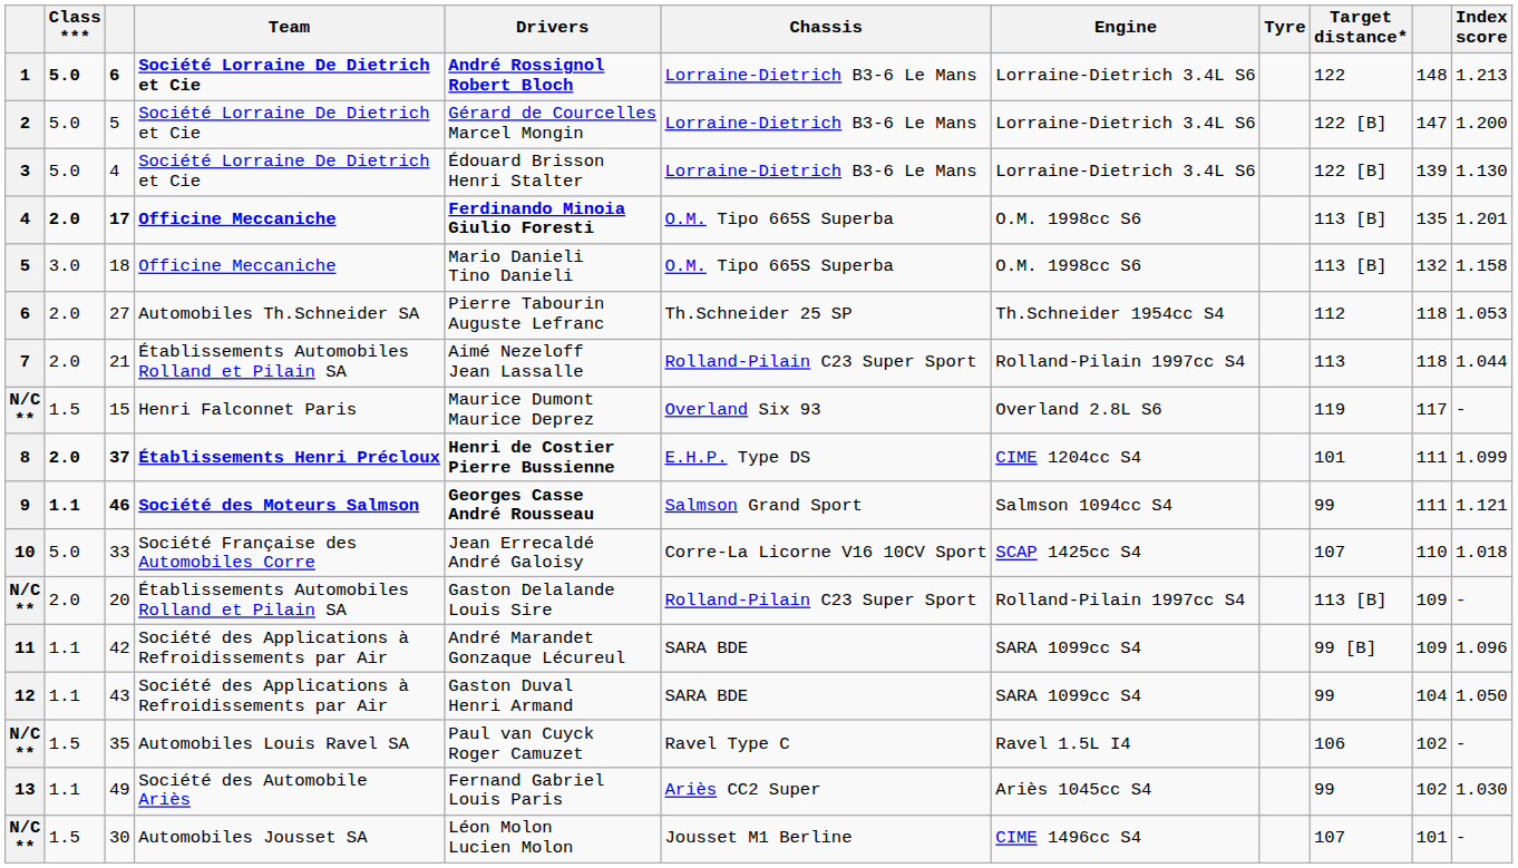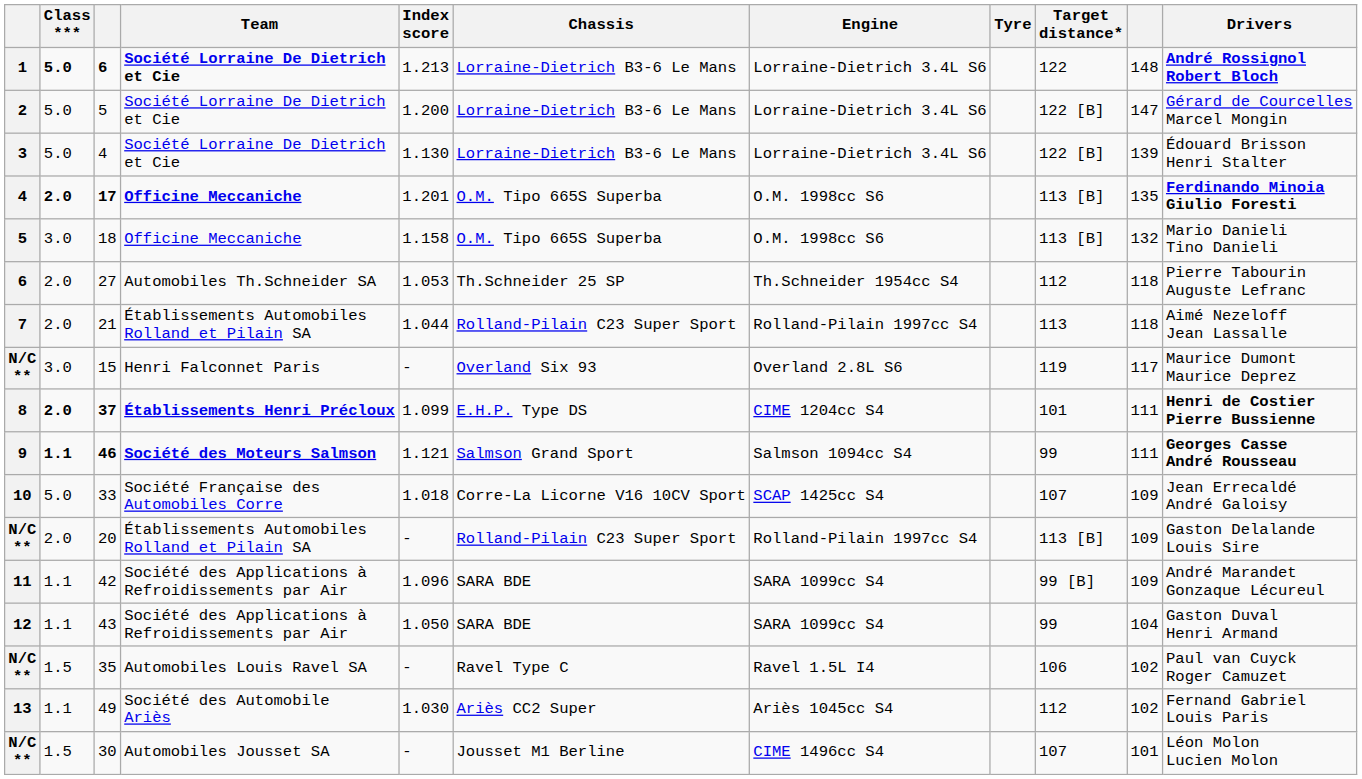 <table class="wikitable" style="font-size: 95%;">
 <tr>
 <th></th>
 <th>Class<br>***</th>
 <th></th>
 <th>Team</th>
-<th>Drivers</th>
+<th>Index<br>score</th>
 <th>Chassis</th>
 <th>Engine</th>
 <th>Tyre</th>
 <th>Target<br>distance*</th>
 <th></th>
-<th>Index<br>score</th>
+<th>Drivers</th>
 </tr>
 <tr>
 <th><strong>1</strong></th>
 <td><strong>5.0</strong></td>
 <td><strong>6</strong></td>
 <td><strong> <a href='#'>Société Lorraine De Dietrich</a><br> et Cie</strong></td>
-<td><strong> <a href='#'>André Rossignol</a><br> <a href='#'>Robert Bloch</a></strong></td>
+<td>1.213</td>
 <td><a href='#'>Lorraine-Dietrich</a> B3-6 Le Mans</td>
 <td>Lorraine-Dietrich 3.4L S6</td>
 <td></td>
 <td>122</td>
 <td>148</td>
-<td>1.213</td>
+<td><strong> <a href='#'>André Rossignol</a><br> <a href='#'>Robert Bloch</a></strong></td>
 </tr>
 <tr>
 <th>2</th>
 <td>5.0</td>
 <td>5</td>
 <td> <a href='#'>Société Lorraine De Dietrich</a><br> et Cie</td>
-<td> <a href='#'>Gérard de Courcelles</a><br> Marcel Mongin</td>
+<td>1.200</td>
 <td><a href='#'>Lorraine-Dietrich</a> B3-6 Le Mans</td>
 <td>Lorraine-Dietrich 3.4L S6</td>
 <td></td>
 <td>122 [B]</td>
 <td>147</td>
-<td>1.200</td>
+<td> <a href='#'>Gérard de Courcelles</a><br> Marcel Mongin</td>
 </tr>
 <tr>
 <th>3</th>
 <td>5.0</td>
 <td>4</td>
 <td> <a href='#'>Société Lorraine De Dietrich</a><br> et Cie</td>
-<td> Édouard Brisson<br> Henri Stalter</td>
+<td>1.130</td>
 <td><a href='#'>Lorraine-Dietrich</a> B3-6 Le Mans</td>
 <td>Lorraine-Dietrich 3.4L S6</td>
 <td></td>
 <td>122 [B]</td>
 <td>139</td>
-<td>1.130</td>
+<td> Édouard Brisson<br> Henri Stalter</td>
 </tr>
 <tr>
 <th><strong>4</strong></th>
 <td><strong>2.0</strong></td>
 <td><strong>17</strong></td>
 <td><strong> <a href='#'>Officine Meccaniche</a></strong></td>
-<td><strong> <a href='#'>Ferdinando Minoia</a><br> Giulio Foresti</strong></td>
+<td>1.201</td>
 <td><a href='#'>O.M.</a> Tipo 665S Superba</td>
 <td>O.M. 1998cc S6</td>
 <td></td>
 <td>113 [B]</td>
 <td>135</td>
-<td>1.201</td>
+<td><strong> <a href='#'>Ferdinando Minoia</a><br> Giulio Foresti</strong></td>
 </tr>
 <tr>
 <th>5</th>
 <td>3.0</td>
 <td>18</td>
 <td> <a href='#'>Officine Meccaniche</a></td>
-<td> Mario Danieli<br> Tino Danieli</td>
+<td>1.158</td>
 <td><a href='#'>O.M.</a> Tipo 665S Superba</td>
 <td>O.M. 1998cc S6</td>
 <td></td>
 <td>113 [B]</td>
 <td>132</td>
-<td>1.158</td>
+<td> Mario Danieli<br> Tino Danieli</td>
 </tr>
 <tr>
 <th>6</th>
 <td>2.0</td>
 <td>27</td>
 <td> Automobiles Th.Schneider SA</td>
-<td> Pierre Tabourin<br> Auguste Lefranc</td>
+<td>1.053</td>
 <td>Th.Schneider 25 SP</td>
 <td>Th.Schneider 1954cc S4</td>
 <td></td>
 <td>112</td>
 <td>118</td>
-<td>1.053</td>
+<td> Pierre Tabourin<br> Auguste Lefranc</td>
 </tr>
 <tr>
 <th>7</th>
 <td>2.0</td>
 <td>21</td>
 <td> Établissements Automobiles<br><a href='#'>Rolland et Pilain</a> SA</td>
-<td> Aimé Nezeloff<br> Jean Lassalle</td>
+<td>1.044</td>
 <td><a href='#'>Rolland-Pilain</a> C23 Super Sport</td>
 <td>Rolland-Pilain 1997cc S4</td>
 <td></td>
 <td>113</td>
 <td>118</td>
-<td>1.044</td>
+<td> Aimé Nezeloff<br> Jean Lassalle</td>
 </tr>
 <tr>
 <th>N/C<br>**</th>
-<td>1.5</td>
+<td>3.0</td>
 <td>15</td>
 <td> Henri Falconnet Paris</td>
-<td> Maurice Dumont<br> Maurice Deprez</td>
+<td>-</td>
 <td><a href='#'>Overland</a> Six 93</td>
 <td>Overland 2.8L S6</td>
 <td></td>
 <td>119</td>
 <td>117</td>
-<td>-</td>
+<td> Maurice Dumont<br> Maurice Deprez</td>
 </tr>
 <tr>
 <th><strong>8</strong></th>
 <td><strong>2.0</strong></td>
 <td><strong>37</strong></td>
 <td><strong> <a href='#'>Établissements Henri Précloux</a></strong></td>
-<td><strong> Henri de Costier<br> Pierre Bussienne</strong></td>
+<td>1.099</td>
 <td><a href='#'>E.H.P.</a> Type DS</td>
 <td><a href='#'>CIME</a> 1204cc S4</td>
 <td></td>
 <td>101</td>
 <td>111</td>
-<td>1.099</td>
+<td><strong> Henri de Costier<br> Pierre Bussienne</strong></td>
 </tr>
 <tr>
 <th><strong>9</strong></th>
 <td><strong>1.1</strong></td>
 <td><strong>46</strong></td>
 <td><strong> <a href='#'>Société des Moteurs Salmson</a></strong></td>
-<td><strong> Georges Casse<br> André Rousseau</strong></td>
+<td>1.121</td>
 <td><a href='#'>Salmson</a> Grand Sport</td>
 <td>Salmson 1094cc S4</td>
 <td></td>
 <td>99</td>
 <td>111</td>
-<td>1.121</td>
+<td><strong> Georges Casse<br> André Rousseau</strong></td>
 </tr>
 <tr>
 <th>10</th>
 <td>5.0</td>
 <td>33</td>
 <td> Société Française des<br><a href='#'>Automobiles Corre</a></td>
-<td> Jean Errecaldé<br> André Galoisy</td>
+<td>1.018</td>
 <td>Corre-La Licorne V16 10CV Sport</td>
 <td><a href='#'>SCAP</a> 1425cc S4</td>
 <td></td>
 <td>107</td>
-<td>110</td>
-<td>1.018</td>
+<td>109</td>
+<td> Jean Errecaldé<br> André Galoisy</td>
 </tr>
 <tr>
 <th>N/C<br>**</th>
 <td>2.0</td>
 <td>20</td>
 <td> Établissements Automobiles<br><a href='#'>Rolland et Pilain</a> SA</td>
-<td> Gaston Delalande<br> Louis Sire</td>
+<td>-</td>
 <td><a href='#'>Rolland-Pilain</a> C23 Super Sport</td>
 <td>Rolland-Pilain 1997cc S4</td>
 <td></td>
 <td>113 [B]</td>
 <td>109</td>
-<td>-</td>
+<td> Gaston Delalande<br> Louis Sire</td>
 </tr>
 <tr>
 <th>11</th>
 <td>1.1</td>
 <td>42</td>
 <td> Société des Applications à<br>Refroidissements par Air</td>
-<td> André Marandet<br> Gonzaque Lécureul</td>
+<td>1.096</td>
 <td>SARA BDE</td>
 <td>SARA 1099cc S4</td>
 <td></td>
 <td>99 [B]</td>
 <td>109</td>
-<td>1.096</td>
+<td> André Marandet<br> Gonzaque Lécureul</td>
 </tr>
 <tr>
 <th>12</th>
 <td>1.1</td>
 <td>43</td>
 <td> Société des Applications à<br>Refroidissements par Air</td>
-<td> Gaston Duval<br> Henri Armand</td>
+<td>1.050</td>
 <td>SARA BDE</td>
 <td>SARA 1099cc S4</td>
 <td></td>
 <td>99</td>
 <td>104</td>
-<td>1.050</td>
+<td> Gaston Duval<br> Henri Armand</td>
 </tr>
 <tr>
 <th>N/C<br>**</th>
 <td>1.5</td>
 <td>35</td>
 <td> Automobiles Louis Ravel SA</td>
-<td> Paul van Cuyck<br> Roger Camuzet</td>
+<td>-</td>
 <td>Ravel Type C</td>
 <td>Ravel 1.5L I4</td>
 <td></td>
 <td>106</td>
 <td>102</td>
-<td>-</td>
+<td> Paul van Cuyck<br> Roger Camuzet</td>
 </tr>
 <tr>
 <th>13</th>
 <td>1.1</td>
 <td>49</td>
 <td> Société des Automobile<br> <a href='#'>Ariès</a></td>
-<td> Fernand Gabriel<br> Louis Paris</td>
+<td>1.030</td>
 <td><a href='#'>Ariès</a> CC2 Super</td>
 <td>Ariès 1045cc S4</td>
 <td></td>
-<td>99</td>
+<td>112</td>
 <td>102</td>
-<td>1.030</td>
+<td> Fernand Gabriel<br> Louis Paris</td>
 </tr>
 <tr>
 <th>N/C<br>**</th>
 <td>1.5</td>
 <td>30</td>
 <td> Automobiles Jousset SA</td>
-<td> Léon Molon<br> Lucien Molon</td>
+<td>-</td>
 <td>Jousset M1 Berline</td>
 <td><a href='#'>CIME</a> 1496cc S4</td>
 <td></td>
 <td>107</td>
 <td>101</td>
-<td>-</td>
+<td> Léon Molon<br> Lucien Molon</td>
 </tr>
 </table>
